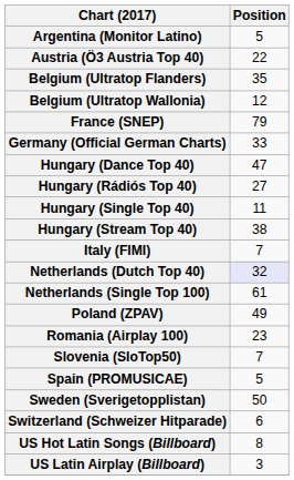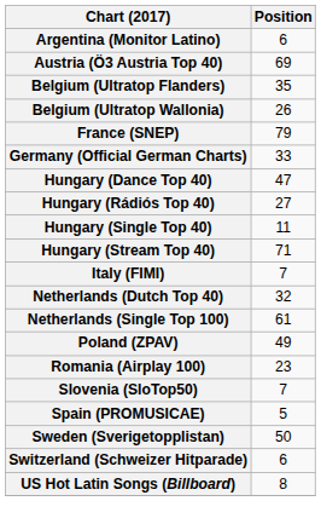 <table class="wikitable plainrowheaders sortable" style="text-align:center">
 <tr>
 <th scope="col">Chart (2017)</th>
 <th scope="col">Position</th>
 </tr>
 <tr>
 <th scope="row">Argentina (Monitor Latino)</th>
-<td>5</td>
+<td>6</td>
 </tr>
 <tr>
 <th scope="row">Austria (Ö3 Austria Top 40)</th>
-<td>22</td>
+<td>69</td>
 </tr>
 <tr>
 <th scope="row">Belgium (Ultratop Flanders)</th>
 <td>35</td>
 </tr>
 <tr>
 <th scope="row">Belgium (Ultratop Wallonia)</th>
-<td>12</td>
+<td>26</td>
 </tr>
 <tr>
 <th scope="row">France (SNEP)</th>
 <td>79</td>
 </tr>
 <tr>
 <th scope="row">Germany (Official German Charts)</th>
 <td>33</td>
 </tr>
 <tr>
 <th scope="row">Hungary (Dance Top 40)</th>
 <td>47</td>
 </tr>
 <tr>
 <th scope="row">Hungary (Rádiós Top 40)</th>
 <td>27</td>
 </tr>
 <tr>
 <th scope="row">Hungary (Single Top 40)</th>
 <td>11</td>
 </tr>
 <tr>
 <th scope="row">Hungary (Stream Top 40)</th>
-<td>38</td>
+<td>71</td>
 </tr>
 <tr>
 <th scope="row">Italy (FIMI)</th>
 <td>7</td>
 </tr>
 <tr>
 <th scope="row">Netherlands (Dutch Top 40)</th>
-<td style="background: lavender;">32</td>
+<td>32</td>
 </tr>
 <tr>
 <th scope="row">Netherlands (Single Top 100)</th>
 <td>61</td>
 </tr>
 <tr>
 <th scope="row">Poland (ZPAV)</th>
 <td>49</td>
 </tr>
 <tr>
 <th scope="row">Romania (Airplay 100)</th>
 <td>23</td>
 </tr>
 <tr>
 <th scope="row">Slovenia (SloTop50)</th>
 <td>7</td>
 </tr>
 <tr>
 <th scope="row">Spain (PROMUSICAE)</th>
 <td>5</td>
 </tr>
 <tr>
 <th scope="row">Sweden (Sverigetopplistan)</th>
 <td>50</td>
 </tr>
 <tr>
 <th scope="row">Switzerland (Schweizer Hitparade)</th>
 <td>6</td>
 </tr>
 <tr>
 <th scope="row">US Hot Latin Songs (<em>Billboard</em>)</th>
 <td>8</td>
 </tr>
 <tr>
-<th scope="row">US Latin Airplay (<em>Billboard</em>)</th>
-<td>3</td>
-</tr>
-<tr>
 </tr>
 </table>
